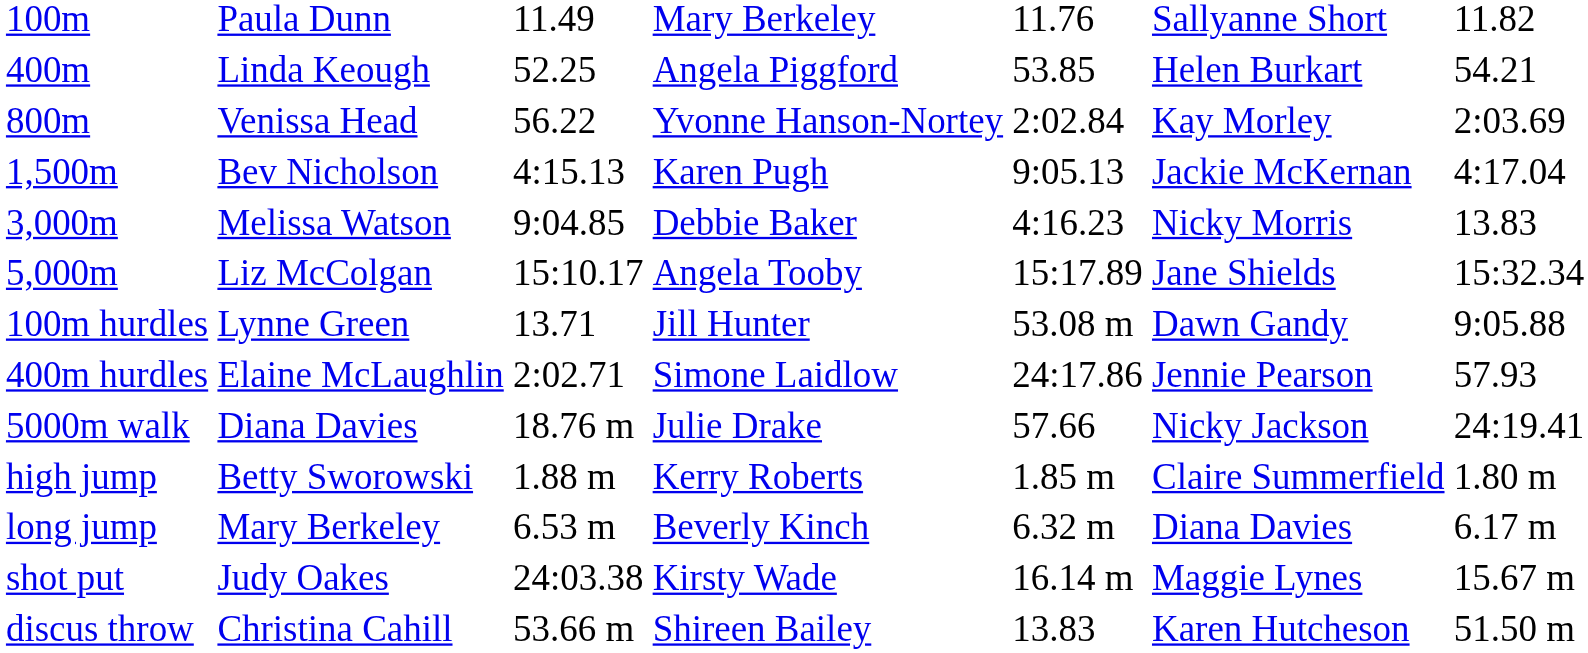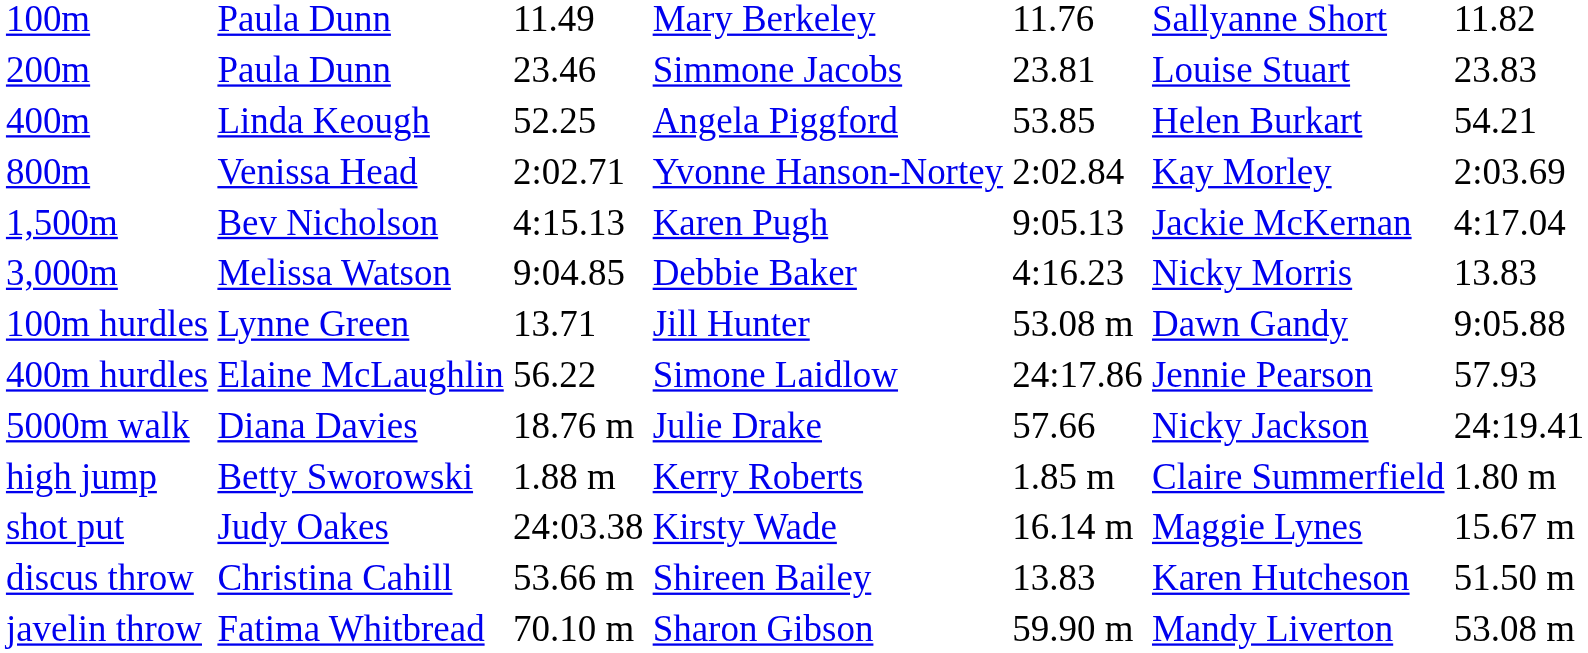 <table>
 <tr>
 <td><a href='#'>100m</a></td>
 <td><a href='#'>Paula Dunn</a></td>
 <td>11.49</td>
 <td><a href='#'>Mary Berkeley</a></td>
 <td>11.76</td>
 <td> <a href='#'>Sallyanne Short</a></td>
 <td>11.82</td>
+</tr>
+<tr>
+<td><a href='#'>200m</a></td>
+<td><a href='#'>Paula Dunn</a></td>
+<td>23.46</td>
+<td><a href='#'>Simmone Jacobs</a></td>
+<td>23.81</td>
+<td><a href='#'>Louise Stuart</a></td>
+<td>23.83</td>
 </tr>
 <tr>
 <td><a href='#'>400m</a></td>
 <td><a href='#'>Linda Keough</a></td>
 <td>52.25</td>
 <td><a href='#'>Angela Piggford</a></td>
 <td>53.85</td>
 <td><a href='#'>Helen Burkart</a></td>
 <td>54.21</td>
 </tr>
 <tr>
 <td><a href='#'>800m</a></td>
 <td> <a href='#'>Venissa Head</a></td>
-<td>56.22</td>
+<td>2:02.71</td>
 <td><a href='#'>Yvonne Hanson-Nortey</a></td>
 <td>2:02.84</td>
 <td> <a href='#'>Kay Morley</a></td>
 <td>2:03.69</td>
 </tr>
 <tr>
 <td><a href='#'>1,500m</a></td>
 <td><a href='#'>Bev Nicholson</a></td>
 <td>4:15.13</td>
 <td><a href='#'>Karen Pugh</a></td>
 <td>9:05.13</td>
 <td> <a href='#'>Jackie McKernan</a></td>
 <td>4:17.04</td>
 </tr>
 <tr>
 <td><a href='#'>3,000m</a></td>
 <td><a href='#'>Melissa Watson</a></td>
 <td>9:04.85</td>
 <td><a href='#'>Debbie Baker</a></td>
 <td>4:16.23</td>
 <td><a href='#'>Nicky Morris</a></td>
 <td>13.83</td>
 </tr>
 <tr>
-<td><a href='#'>5,000m</a></td>
-<td> <a href='#'>Liz McColgan</a></td>
-<td>15:10.17</td>
-<td> <a href='#'>Angela Tooby</a></td>
-<td>15:17.89</td>
-<td><a href='#'>Jane Shields</a></td>
-<td>15:32.34</td>
-</tr>
-<tr>
 <td><a href='#'>100m hurdles</a></td>
 <td><a href='#'>Lynne Green</a></td>
 <td>13.71</td>
 <td><a href='#'>Jill Hunter</a></td>
 <td>53.08 m</td>
 <td><a href='#'>Dawn Gandy</a></td>
 <td>9:05.88</td>
 </tr>
 <tr>
 <td><a href='#'>400m hurdles</a></td>
 <td> <a href='#'>Elaine McLaughlin</a></td>
-<td>2:02.71</td>
+<td>56.22</td>
 <td><a href='#'>Simone Laidlow</a></td>
 <td>24:17.86</td>
 <td><a href='#'>Jennie Pearson</a></td>
 <td>57.93</td>
 </tr>
 <tr>
 <td><a href='#'>5000m walk</a></td>
 <td><a href='#'>Diana Davies</a></td>
 <td>18.76 m</td>
 <td><a href='#'>Julie Drake</a></td>
 <td>57.66</td>
 <td><a href='#'>Nicky Jackson</a></td>
 <td>24:19.41</td>
 </tr>
 <tr>
 <td><a href='#'>high jump</a></td>
 <td><a href='#'>Betty Sworowski</a></td>
 <td>1.88 m</td>
 <td><a href='#'>Kerry Roberts</a></td>
 <td>1.85 m</td>
 <td><a href='#'>Claire Summerfield</a></td>
 <td>1.80 m</td>
 </tr>
 <tr>
-<td><a href='#'>long jump</a></td>
-<td><a href='#'>Mary Berkeley</a></td>
-<td>6.53 m</td>
-<td><a href='#'>Beverly Kinch</a></td>
-<td>6.32 m</td>
-<td><a href='#'>Diana Davies</a></td>
-<td>6.17 m</td>
-</tr>
-<tr>
 <td><a href='#'>shot put</a></td>
 <td><a href='#'>Judy Oakes</a></td>
 <td>24:03.38</td>
 <td> <a href='#'>Kirsty Wade</a></td>
 <td>16.14 m</td>
 <td><a href='#'>Maggie Lynes</a></td>
 <td>15.67 m</td>
 </tr>
 <tr>
 <td><a href='#'>discus throw</a></td>
 <td><a href='#'>Christina Cahill</a></td>
 <td>53.66 m</td>
 <td><a href='#'>Shireen Bailey</a></td>
 <td>13.83</td>
 <td><a href='#'>Karen Hutcheson</a></td>
 <td>51.50 m</td>
 </tr>
+<tr>
+<td><a href='#'>javelin throw</a></td>
+<td><a href='#'>Fatima Whitbread</a></td>
+<td>70.10 m</td>
+<td><a href='#'>Sharon Gibson</a></td>
+<td>59.90 m</td>
+<td><a href='#'>Mandy Liverton</a></td>
+<td>53.08 m</td>
+</tr>
 </table>
